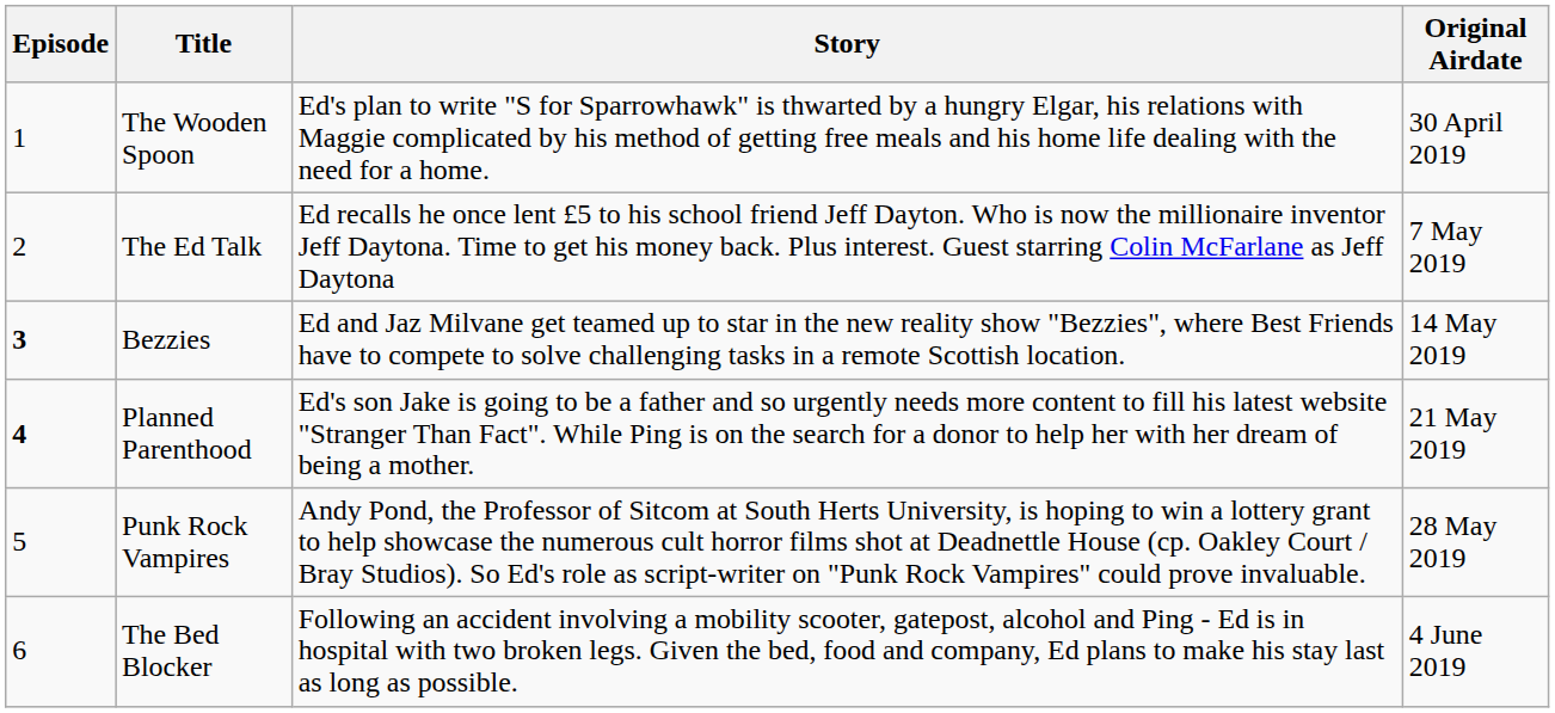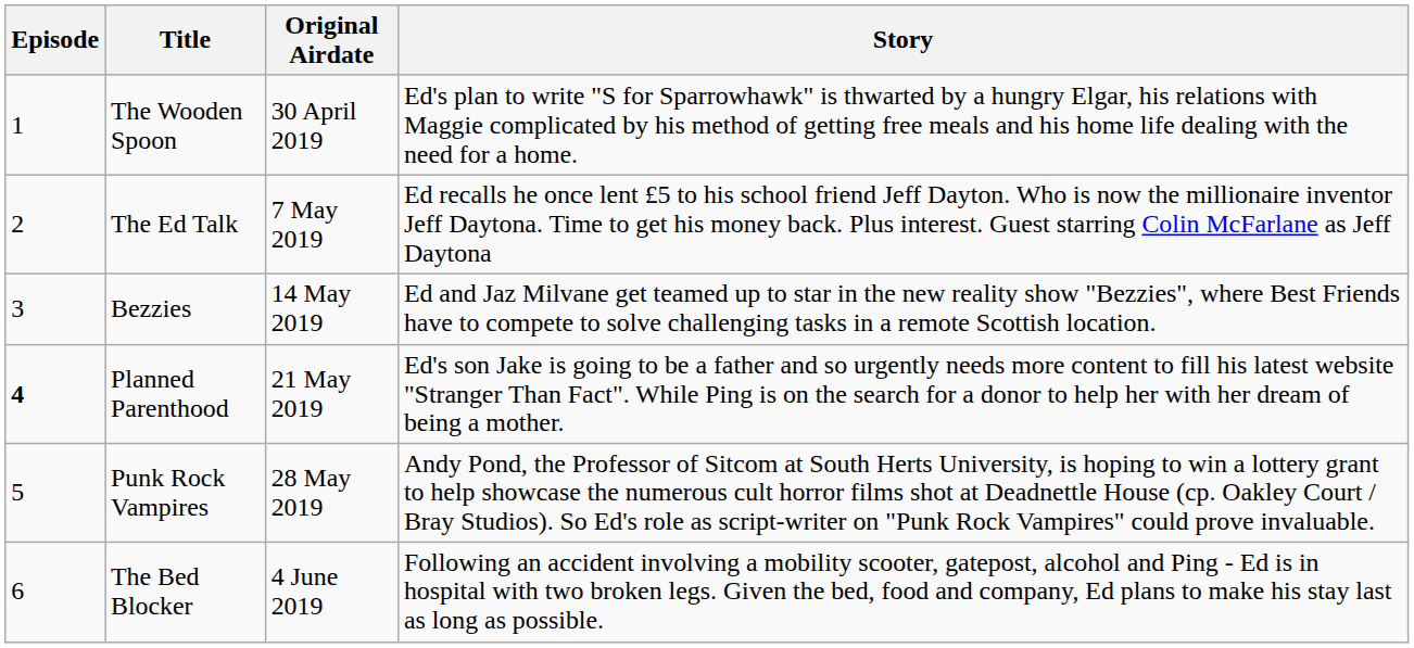 <table class="wikitable">
 <tr>
 <th>Episode</th>
 <th>Title</th>
+<th>Original Airdate</th>
 <th>Story</th>
-<th>Original Airdate</th>
 </tr>
 <tr --->
 <td>1</td>
 <td>The Wooden Spoon</td>
+<td>30 April 2019</td>
 <td>Ed's plan to write "S for Sparrowhawk" is thwarted by a hungry Elgar, his relations with Maggie complicated by his method of getting free meals and his home life dealing with the need for a home.</td>
-<td>30 April 2019</td>
 </tr>
 <tr>
 <td>2</td>
 <td>The Ed Talk</td>
+<td>7 May 2019</td>
 <td>Ed recalls he once lent £5 to his school friend Jeff Dayton. Who is now the millionaire inventor Jeff Daytona. Time to get his money back. Plus interest. Guest starring <a href='#'>Colin McFarlane</a> as Jeff Daytona</td>
-<td>7 May 2019</td>
 </tr>
 <tr>
-<td><strong>3</strong></td>
+<td>3</td>
 <td>Bezzies</td>
+<td>14 May 2019</td>
 <td>Ed and Jaz Milvane get teamed up to star in the new reality show "Bezzies", where Best Friends have to compete to solve challenging tasks in a remote Scottish location.</td>
-<td>14 May 2019</td>
 </tr>
 <tr>
 <td><strong>4</strong></td>
 <td>Planned Parenthood</td>
+<td>21 May 2019</td>
 <td>Ed's son Jake is going to be a father and so urgently needs more content to fill his latest website "Stranger Than Fact". While Ping is on the search for a donor to help her with her dream of being a mother.</td>
-<td>21 May 2019</td>
 </tr>
 <tr>
 <td>5</td>
 <td>Punk Rock Vampires</td>
+<td>28 May 2019</td>
 <td>Andy Pond, the Professor of Sitcom at South Herts University, is hoping to win a lottery grant to help showcase the numerous cult horror films shot at Deadnettle House (cp. Oakley Court / Bray Studios). So Ed's role as script-writer on "Punk Rock Vampires" could prove invaluable.</td>
-<td>28 May 2019</td>
 </tr>
 <tr>
 <td>6</td>
 <td>The Bed Blocker</td>
+<td>4 June 2019</td>
 <td>Following an accident involving a mobility scooter, gatepost, alcohol and Ping - Ed is in hospital with two broken legs. Given the bed, food and company, Ed plans to make his stay last as long as possible.</td>
-<td>4 June 2019</td>
 </tr>
 </table>
